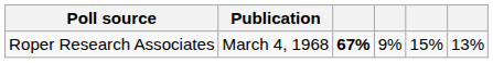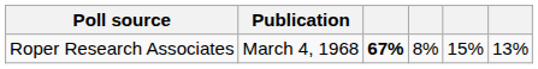 <table class="wikitable" style="font-size:90%;text-align:center;">
 <tr>
 <th>Poll source</th>
 <th>Publication</th>
 <th></th>
 <th></th>
 <th></th>
 <th></th>
 </tr>
 <tr>
 <td>Roper Research Associates</td>
 <td>March 4, 1968</td>
 <td><strong>67%</strong></td>
-<td>9%</td>
+<td>8%</td>
 <td>15%</td>
 <td>13%</td>
 </tr>
 </table>
